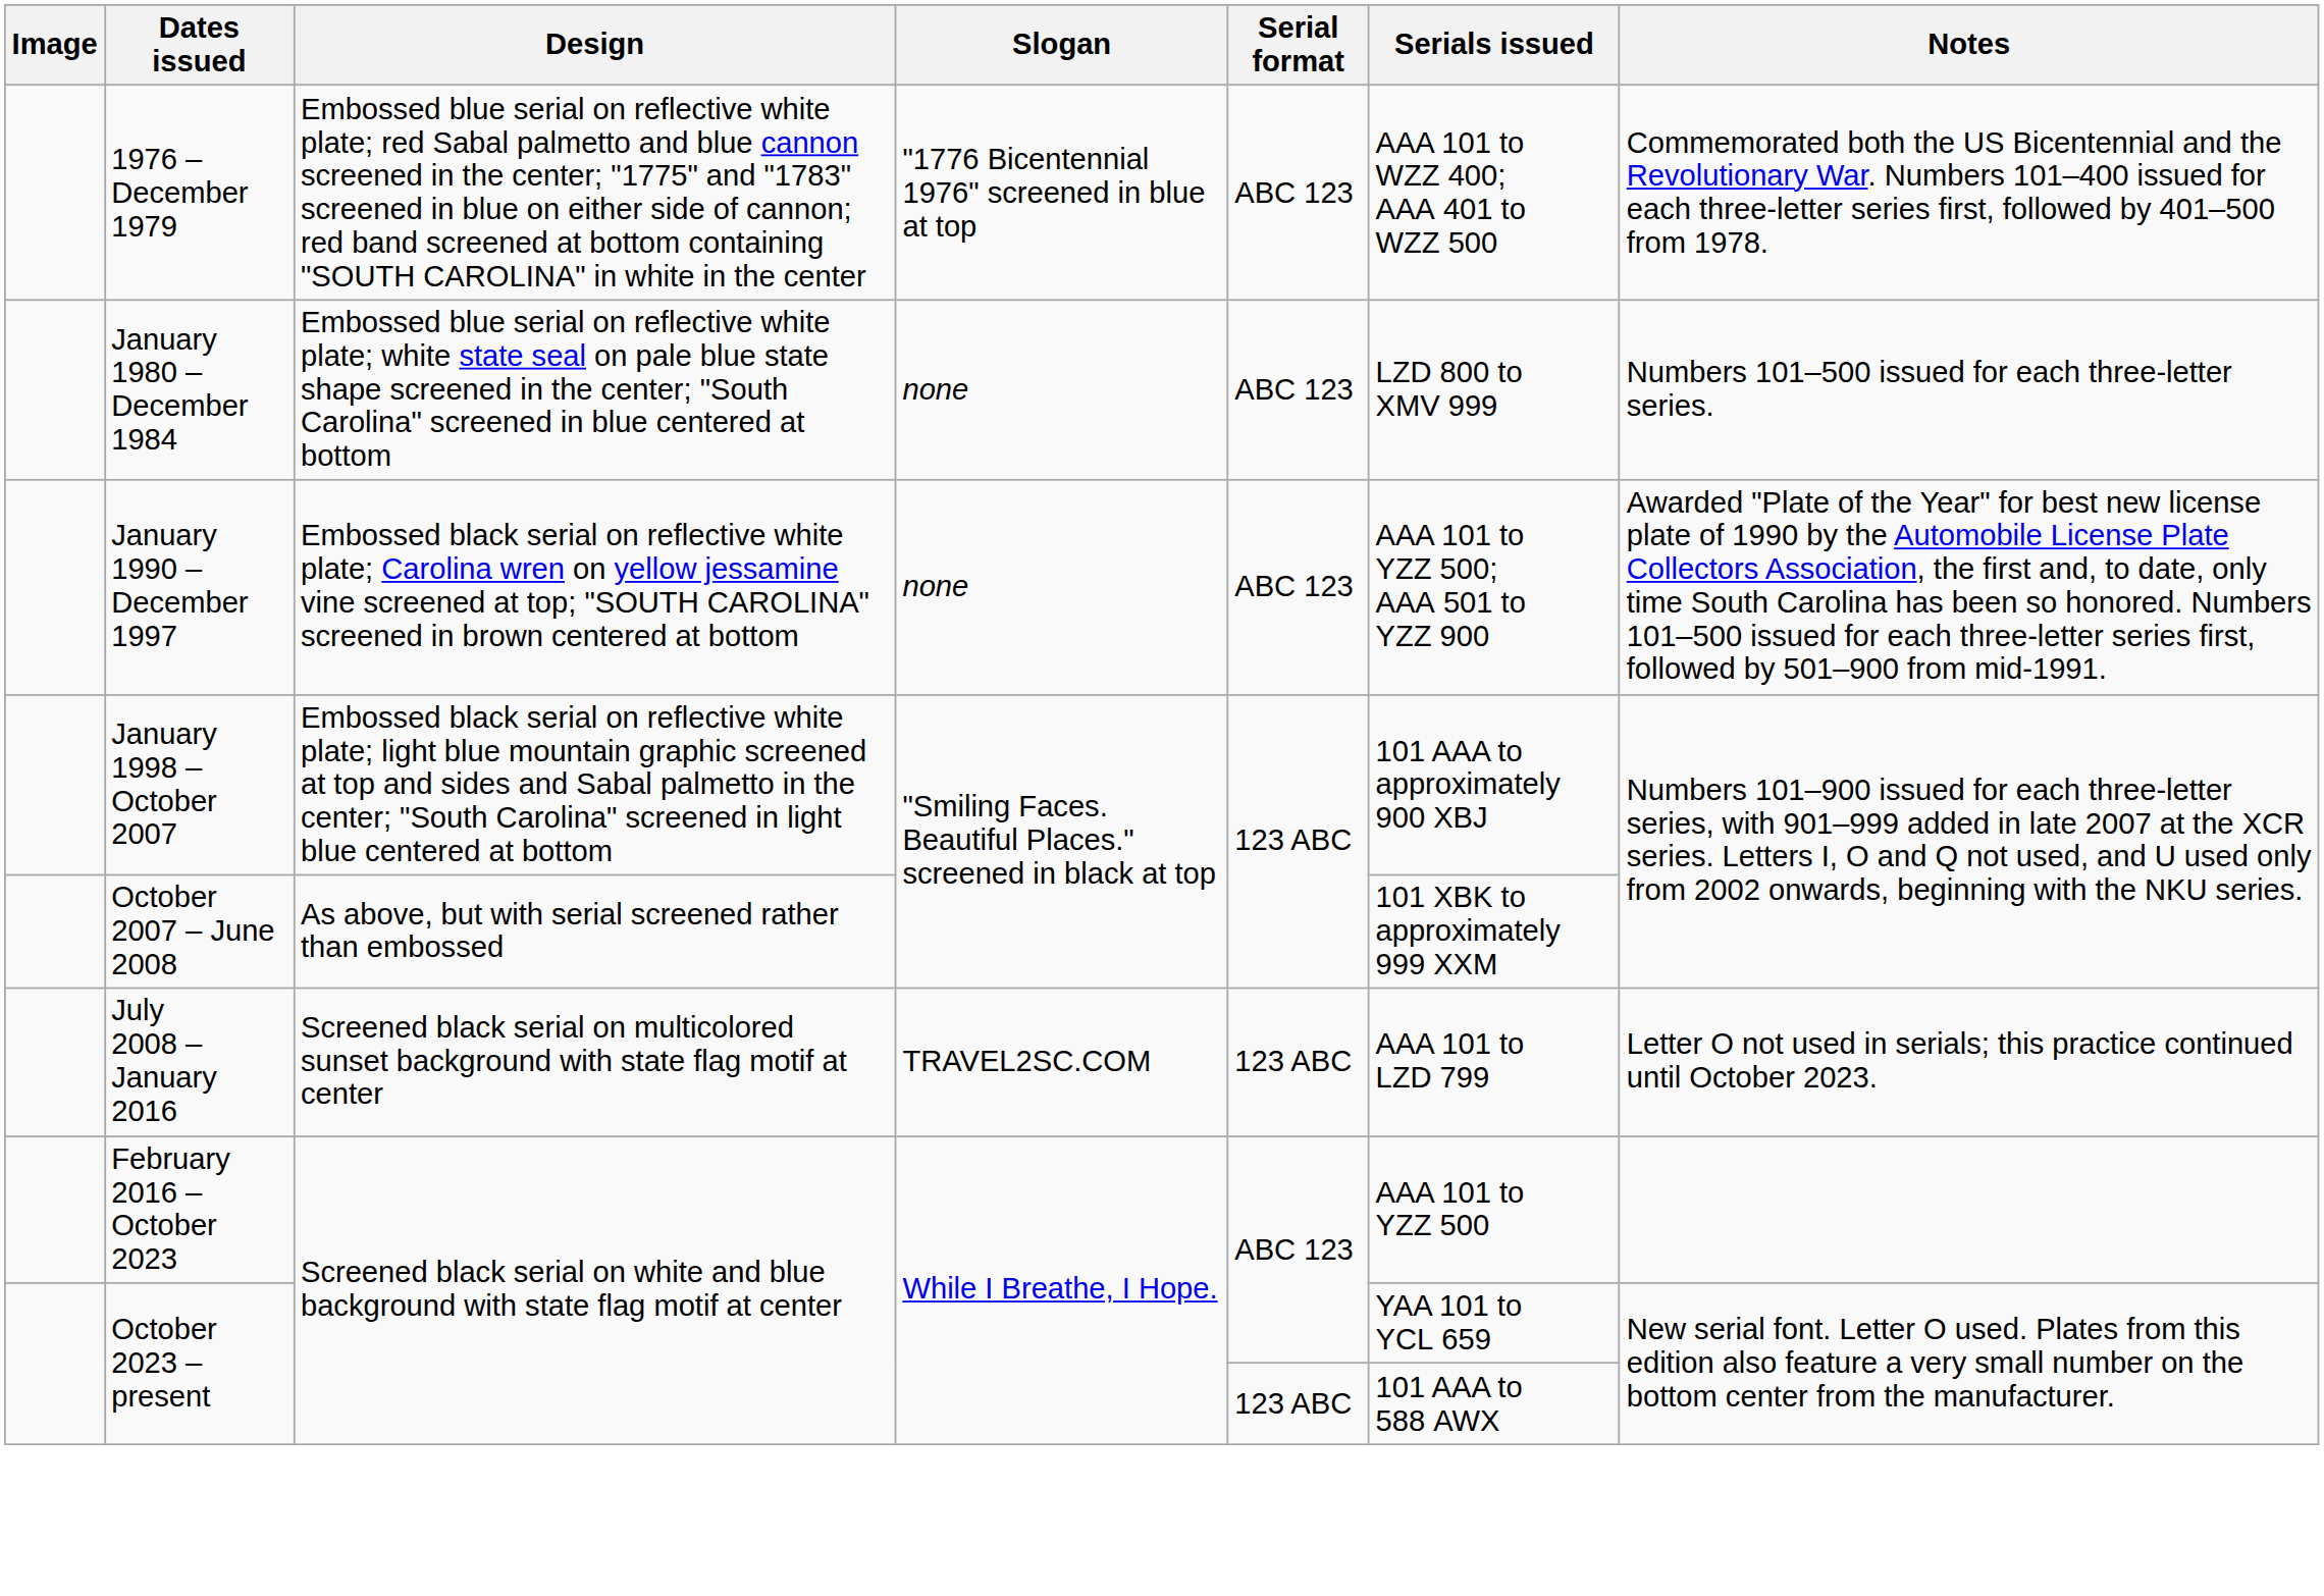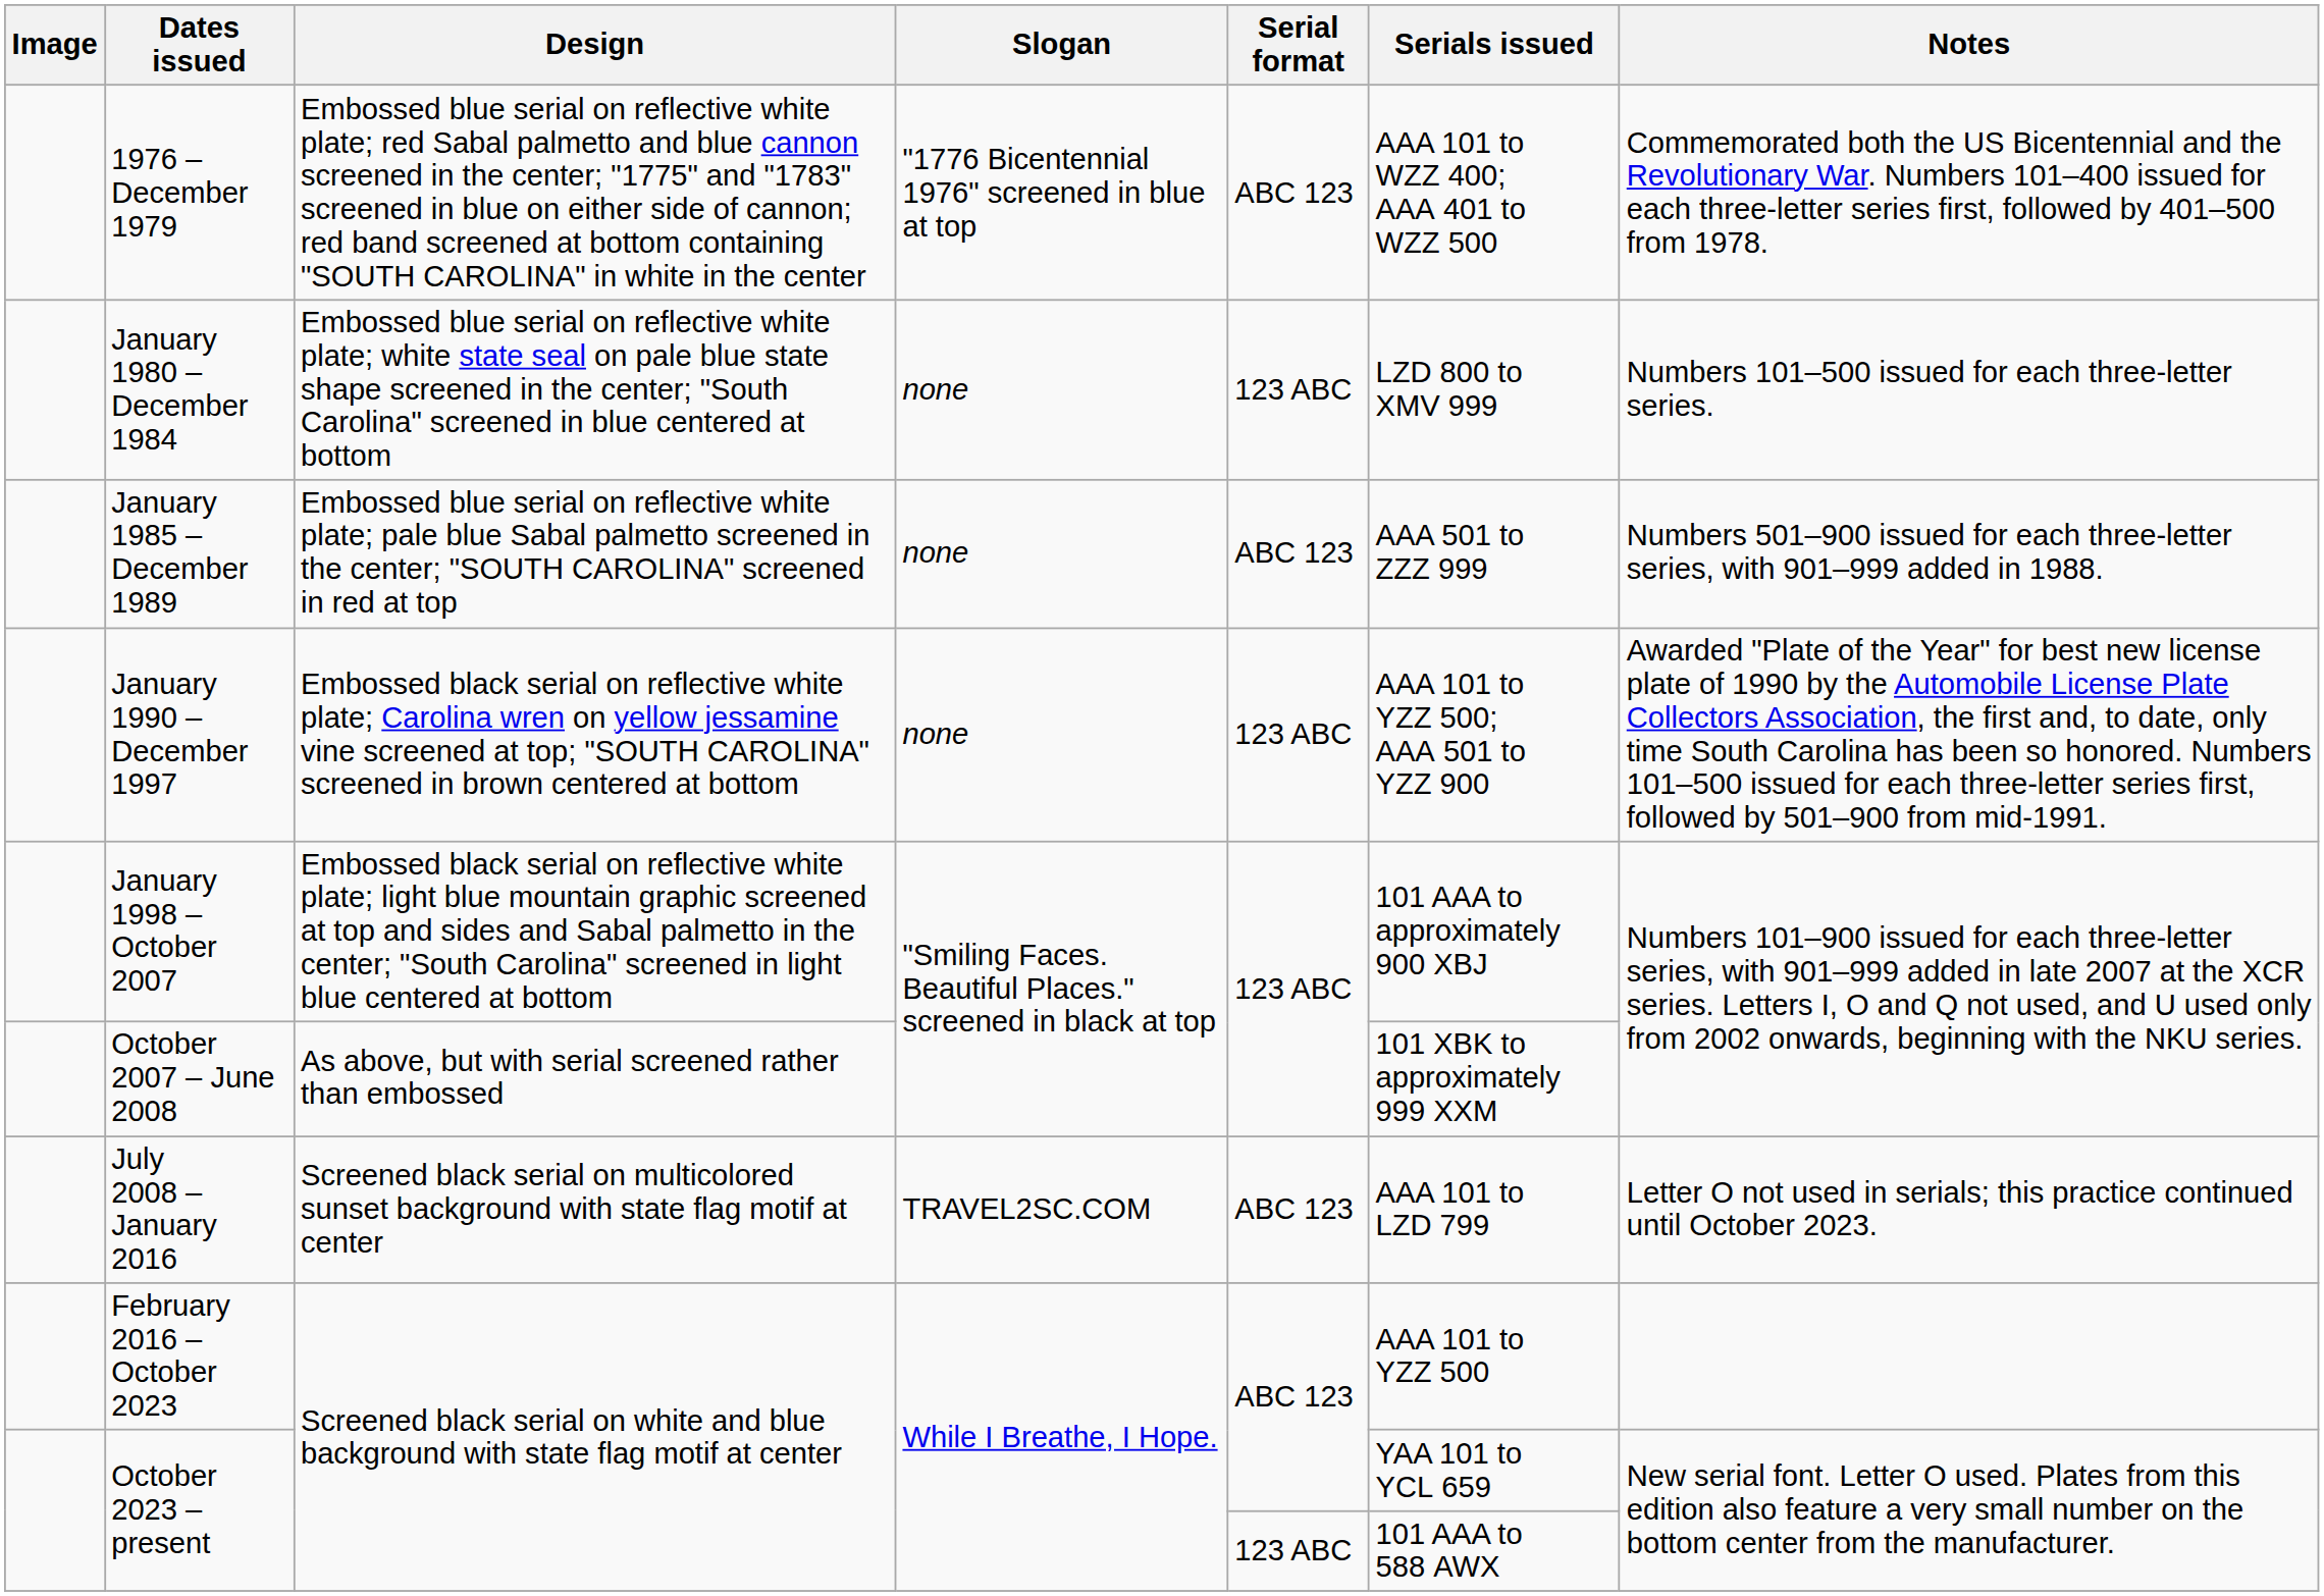 <table class="wikitable">
 <tr>
 <th>Image</th>
 <th>Dates issued</th>
 <th>Design</th>
 <th>Slogan</th>
 <th>Serial format</th>
 <th>Serials issued</th>
 <th>Notes</th>
 </tr>
 <tr>
 <td></td>
 <td>1976 – December 1979</td>
 <td>Embossed blue serial on reflective white plate; red Sabal palmetto and blue <a href='#'>cannon</a> screened in the center; "1775" and "1783" screened in blue on either side of cannon; red band screened at bottom containing "SOUTH CAROLINA" in white in the center</td>
 <td>"1776 Bicentennial 1976" screened in blue at top</td>
 <td>ABC 123</td>
 <td>AAA 101 to WZZ 400; AAA 401 to WZZ 500</td>
 <td>Commemorated both the US Bicentennial and the <a href='#'>Revolutionary War</a>. Numbers 101–400 issued for each three-letter series first, followed by 401–500 from 1978.</td>
 </tr>
 <tr>
 <td></td>
 <td>January 1980 – December 1984</td>
 <td>Embossed blue serial on reflective white plate; white <a href='#'>state seal</a> on pale blue state shape screened in the center; "South Carolina" screened in blue centered at bottom</td>
 <td><em>none</em></td>
-<td>ABC 123</td>
+<td>123 ABC</td>
 <td>LZD 800 to XMV 999</td>
 <td>Numbers 101–500 issued for each three-letter series.</td>
+</tr>
+<tr>
+<td></td>
+<td>January 1985 – December 1989</td>
+<td>Embossed blue serial on reflective white plate; pale blue Sabal palmetto screened in the center; "SOUTH CAROLINA" screened in red at top</td>
+<td><em>none</em></td>
+<td>ABC 123</td>
+<td>AAA 501 to ZZZ 999</td>
+<td>Numbers 501–900 issued for each three-letter series, with 901–999 added in 1988.</td>
 </tr>
 <tr>
 <td></td>
 <td>January 1990 – December 1997</td>
 <td>Embossed black serial on reflective white plate; <a href='#'>Carolina wren</a> on <a href='#'>yellow jessamine</a> vine screened at top; "SOUTH CAROLINA" screened in brown centered at bottom</td>
 <td><em>none</em></td>
-<td>ABC 123</td>
+<td>123 ABC</td>
 <td>AAA 101 to YZZ 500; AAA 501 to YZZ 900</td>
 <td>Awarded "Plate of the Year" for best new license plate of 1990 by the <a href='#'>Automobile License Plate Collectors Association</a>, the first and, to date, only time South Carolina has been so honored. Numbers 101–500 issued for each three-letter series first, followed by 501–900 from mid-1991.</td>
 </tr>
 <tr>
 <td></td>
 <td>January 1998 – October 2007</td>
 <td>Embossed black serial on reflective white plate; light blue mountain graphic screened at top and sides and Sabal palmetto in the center; "South Carolina" screened in light blue centered at bottom</td>
 <td rowspan="2">"Smiling Faces. Beautiful Places." screened in black at top</td>
 <td rowspan="2">123 ABC</td>
 <td>101 AAA to approximately 900 XBJ</td>
 <td rowspan="2">Numbers 101–900 issued for each three-letter series, with 901–999 added in late 2007 at the XCR series. Letters I, O and Q not used, and U used only from 2002 onwards, beginning with the NKU series.</td>
 </tr>
 <tr>
 <td></td>
 <td>October 2007 – June<br>2008</td>
 <td>As above, but with serial screened rather than embossed</td>
 <td>101 XBK to approximately 999 XXM</td>
 </tr>
 <tr>
 <td></td>
 <td>July<br>2008 – January 2016</td>
 <td>Screened black serial on multicolored sunset background with state flag motif at center</td>
 <td>TRAVEL2SC.COM</td>
-<td>123 ABC</td>
+<td>ABC 123</td>
 <td>AAA 101 to LZD 799</td>
 <td>Letter O not used in serials; this practice continued until October 2023.</td>
 </tr>
 <tr>
 <td></td>
 <td>February 2016 – October 2023</td>
 <td rowspan="3">Screened black serial on white and blue background with state flag motif at center</td>
 <td rowspan="3"><a href='#'>While I Breathe, I Hope.</a></td>
 <td rowspan="2">ABC 123</td>
 <td>AAA 101 to YZZ 500</td>
 <td></td>
 </tr>
 <tr>
 <td rowspan="2"></td>
 <td rowspan="2">October 2023 – present</td>
 <td>YAA 101 to YCL 659</td>
 <td rowspan="2">New serial font. Letter O used. Plates from this edition also feature a very small number on the bottom center from the manufacturer.</td>
 </tr>
 <tr>
 <td>123 ABC</td>
 <td>101 AAA to 588 AWX </td>
 </tr>
 </table>
